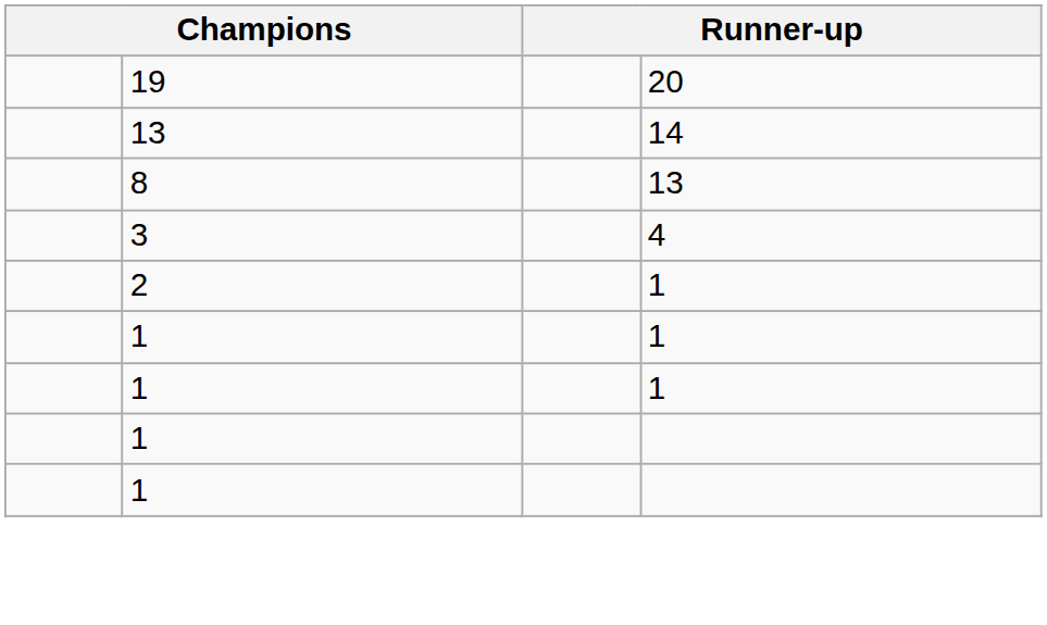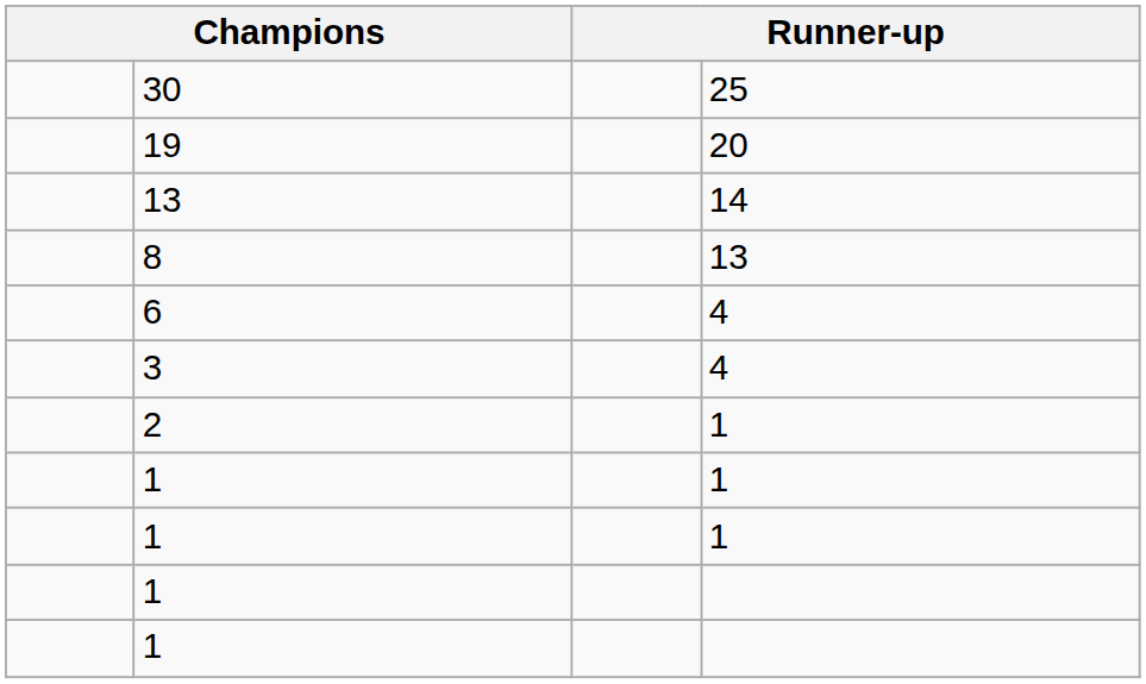 <table class="sortable wikitable">
 <tr>
 <th colspan=2 width="250">Champions</th>
 <th colspan=2 width="250">Runner-up</th>
+</tr>
+<tr>
+<td></td>
+<td>30</td>
+<td></td>
+<td>25</td>
 </tr>
 <tr>
 <td></td>
 <td>19</td>
 <td></td>
 <td>20</td>
 </tr>
 <tr>
 <td></td>
 <td>13</td>
 <td></td>
 <td>14</td>
 </tr>
 <tr>
 <td></td>
 <td>8</td>
 <td></td>
 <td>13</td>
+</tr>
+<tr>
+<td></td>
+<td>6</td>
+<td></td>
+<td>4</td>
 </tr>
 <tr>
 <td></td>
 <td>3</td>
 <td></td>
 <td>4</td>
 </tr>
 <tr>
 <td></td>
 <td>2</td>
 <td></td>
 <td>1</td>
 </tr>
 <tr>
 <td></td>
 <td>1</td>
 <td></td>
 <td>1</td>
 </tr>
 <tr>
 <td></td>
 <td>1</td>
 <td></td>
 <td>1</td>
 </tr>
 <tr>
 <td></td>
 <td>1</td>
 <td></td>
 <td></td>
 </tr>
 <tr>
 <td></td>
 <td>1</td>
 <td></td>
 </tr>
 </table>
